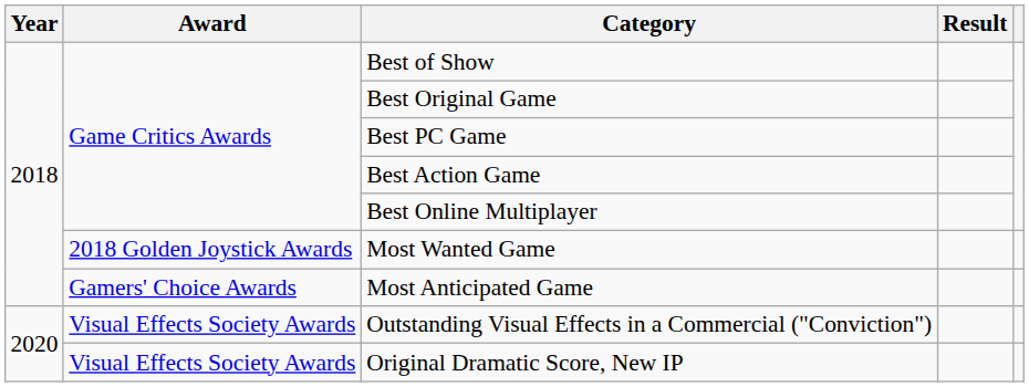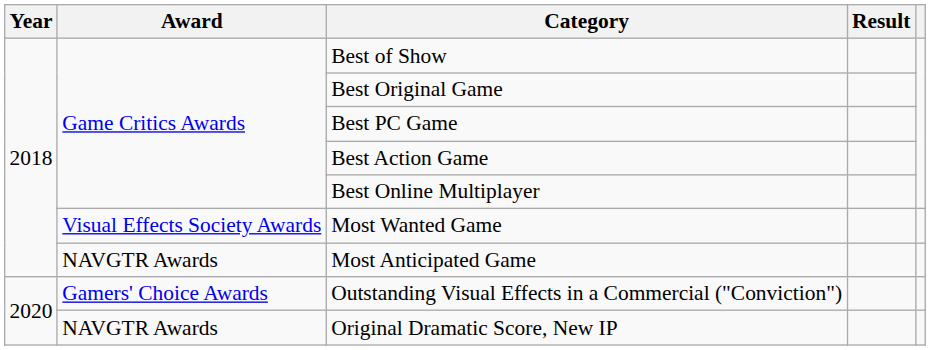 <table class="wikitable sortable">
 <tr>
 <th>Year</th>
 <th>Award</th>
 <th>Category</th>
 <th>Result</th>
 <th></th>
 </tr>
 <tr>
 <td style="text-align:center;" rowspan="7">2018</td>
 <td rowspan="5"><a href='#'>Game Critics Awards</a></td>
 <td>Best of Show</td>
 <td></td>
 <td rowspan="5" style="text-align:center;"></td>
 </tr>
 <tr>
 <td>Best Original Game</td>
 <td></td>
 </tr>
 <tr>
 <td>Best PC Game</td>
 <td></td>
 </tr>
 <tr>
 <td>Best Action Game</td>
 <td></td>
 </tr>
 <tr>
 <td>Best Online Multiplayer</td>
 <td></td>
 </tr>
 <tr>
-<td><a href='#'>2018 Golden Joystick Awards</a></td>
+<td><a href='#'>Visual Effects Society Awards</a></td>
 <td>Most Wanted Game</td>
 <td></td>
 <td style="text-align:center;"></td>
 </tr>
 <tr>
-<td><a href='#'>Gamers' Choice Awards</a></td>
+<td>NAVGTR Awards</td>
 <td>Most Anticipated Game</td>
 <td></td>
 <td style="text-align:center;"></td>
 </tr>
 <tr>
 <td style="text-align:center;" rowspan="2">2020</td>
-<td><a href='#'>Visual Effects Society Awards</a></td>
+<td><a href='#'>Gamers' Choice Awards</a></td>
 <td>Outstanding Visual Effects in a Commercial ("Conviction")</td>
 <td></td>
 <td style="text-align:center;"></td>
 </tr>
 <tr>
-<td><a href='#'>Visual Effects Society Awards</a></td>
+<td>NAVGTR Awards</td>
 <td>Original Dramatic Score, New IP</td>
 <td></td>
 <td style="text-align:center;"></td>
 </tr>
 </table>
